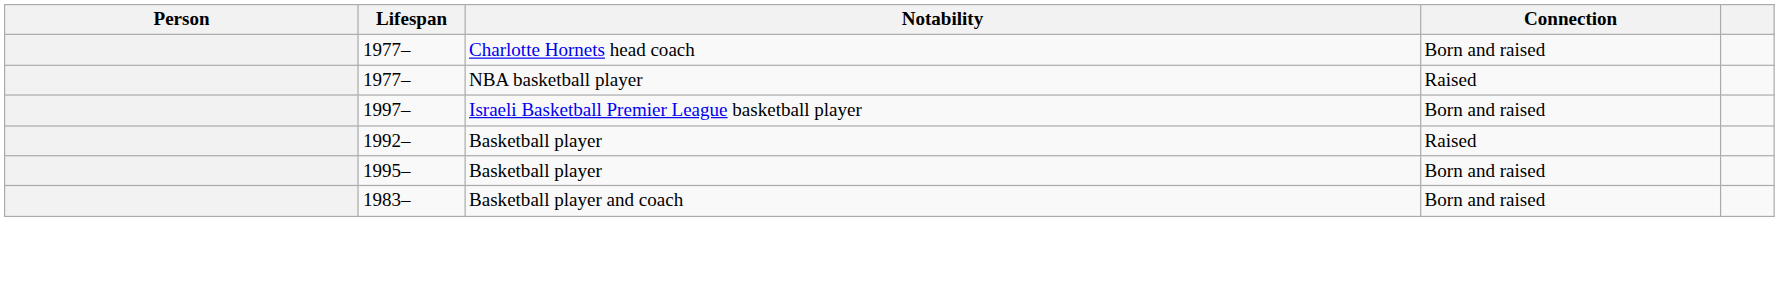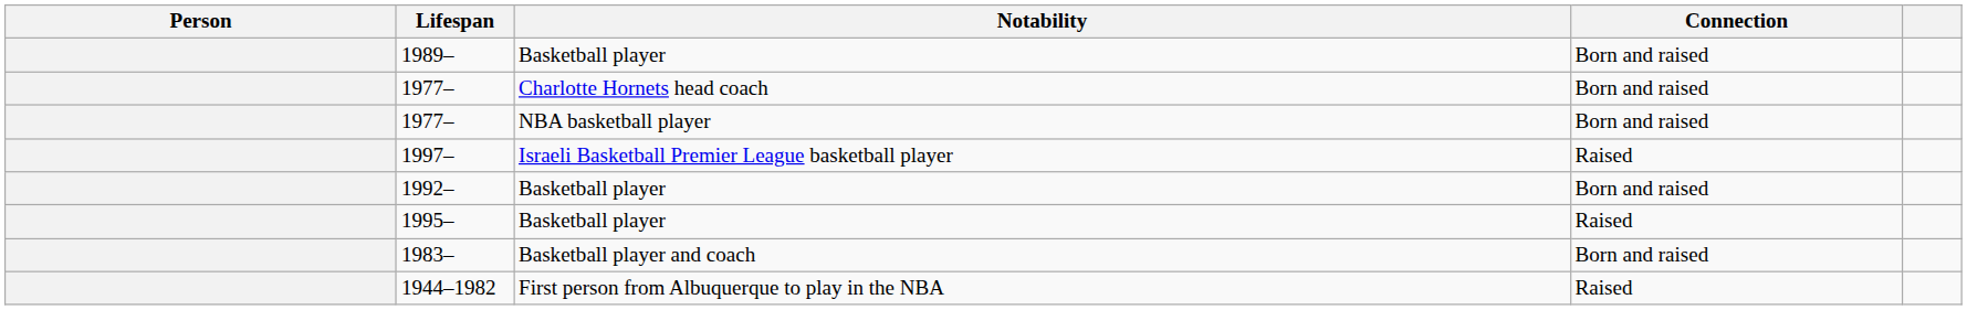 <table class="wikitable plainrowheaders sortable" style="margin-right: 0; width:75%;">
 <tr>
 <th scope="col" width="20%">Person</th>
 <th scope="col" width="6%">Lifespan</th>
 <th scope="col">Notability</th>
 <th scope="col" width="17%">Connection</th>
 <th scope="col" class="unsortable" width="3%"></th>
+</tr>
+<tr>
+<th scope="row"></th>
+<td>1989–</td>
+<td>Basketball player</td>
+<td>Born and raised</td>
+<td style="text-align:center;"></td>
 </tr>
 <tr>
 <th scope="row"></th>
 <td>1977–</td>
 <td><a href='#'>Charlotte Hornets</a> head coach</td>
 <td>Born and raised</td>
 <td style="text-align:center;"></td>
 </tr>
 <tr>
 <th scope="row"></th>
 <td>1977–</td>
 <td>NBA basketball player</td>
-<td>Raised</td>
+<td>Born and raised</td>
 <td style="text-align:center;"></td>
 </tr>
 <tr>
 <th scope="row"></th>
 <td>1997–</td>
 <td><a href='#'>Israeli Basketball Premier League</a> basketball player</td>
-<td>Born and raised</td>
+<td>Raised</td>
 <td style="text-align:center;"></td>
 </tr>
 <tr>
 <th scope="row"></th>
 <td>1992–</td>
 <td>Basketball player</td>
-<td>Raised</td>
+<td>Born and raised</td>
 <td style="text-align:center;"></td>
 </tr>
 <tr>
 <th scope="row"></th>
 <td>1995–</td>
 <td>Basketball player</td>
-<td>Born and raised</td>
+<td>Raised</td>
 <td style="text-align:center;"></td>
 </tr>
 <tr>
 <th scope="row"></th>
 <td>1983–</td>
 <td>Basketball player and coach</td>
 <td>Born and raised</td>
 <td style="text-align:center;"></td>
 </tr>
+<tr>
+<th scope="row"></th>
+<td>1944–1982</td>
+<td>First person from Albuquerque to play in the NBA</td>
+<td>Raised</td>
+<td></td>
+</tr>
 </table>
